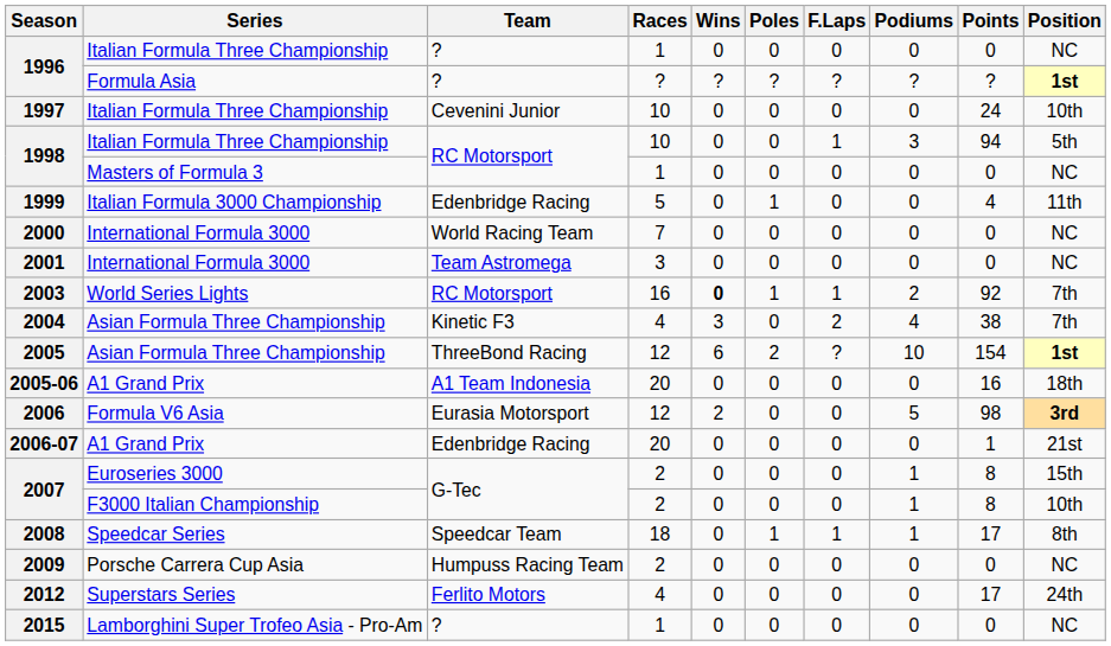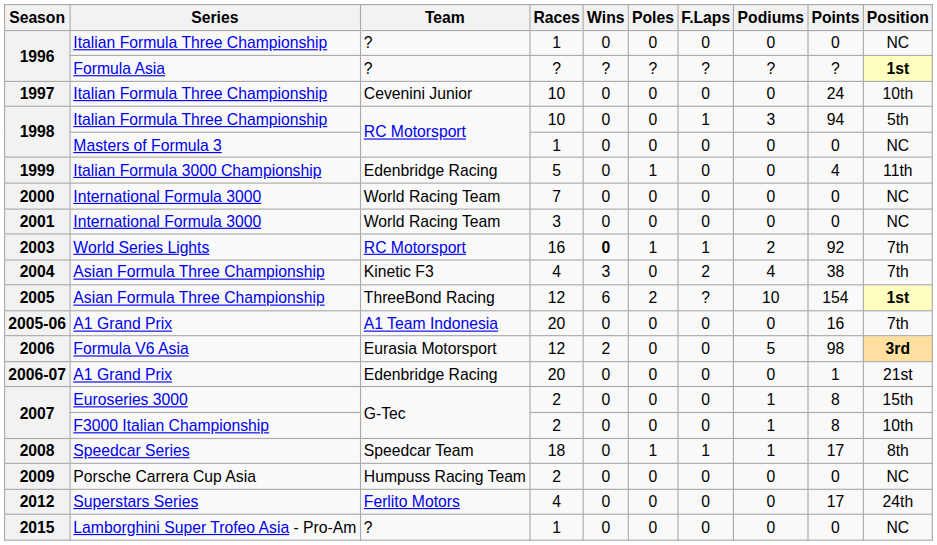 <table class="wikitable" style="font-size: 87%; text-align:center">
 <tr>
 <th>Season</th>
 <th>Series</th>
 <th>Team</th>
 <th>Races</th>
 <th>Wins</th>
 <th>Poles</th>
 <th>F.Laps</th>
 <th>Podiums</th>
 <th>Points</th>
 <th>Position</th>
 </tr>
 <tr>
 <th rowspan=2>1996</th>
 <td align=left><a href='#'>Italian Formula Three Championship</a></td>
 <td align=left>?</td>
 <td>1</td>
 <td>0</td>
 <td>0</td>
 <td>0</td>
 <td>0</td>
 <td>0</td>
 <td>NC</td>
 </tr>
 <tr>
 <td align=left><a href='#'>Formula Asia</a></td>
 <td align=left>?</td>
 <td>?</td>
 <td>?</td>
 <td>?</td>
 <td>?</td>
 <td>?</td>
 <td>?</td>
 <td style="background:#FFFFBF;"><strong>1st</strong></td>
 </tr>
 <tr>
 <th>1997</th>
 <td align=left><a href='#'>Italian Formula Three Championship</a></td>
 <td align=left>Cevenini Junior</td>
 <td>10</td>
 <td>0</td>
 <td>0</td>
 <td>0</td>
 <td>0</td>
 <td>24</td>
 <td>10th</td>
 </tr>
 <tr>
 <th rowspan=2>1998</th>
 <td align=left><a href='#'>Italian Formula Three Championship</a></td>
 <td rowspan=2 align=left><a href='#'>RC Motorsport</a></td>
 <td>10</td>
 <td>0</td>
 <td>0</td>
 <td>1</td>
 <td>3</td>
 <td>94</td>
 <td>5th</td>
 </tr>
 <tr>
 <td align=left><a href='#'>Masters of Formula 3</a></td>
 <td>1</td>
 <td>0</td>
 <td>0</td>
 <td>0</td>
 <td>0</td>
 <td>0</td>
 <td>NC</td>
 </tr>
 <tr>
 <th>1999</th>
 <td align=left><a href='#'>Italian Formula 3000 Championship</a></td>
 <td align=left>Edenbridge Racing</td>
 <td>5</td>
 <td>0</td>
 <td>1</td>
 <td>0</td>
 <td>0</td>
 <td>4</td>
 <td>11th</td>
 </tr>
 <tr>
 <th>2000</th>
 <td align=left><a href='#'>International Formula 3000</a></td>
 <td align=left>World Racing Team</td>
 <td>7</td>
 <td>0</td>
 <td>0</td>
 <td>0</td>
 <td>0</td>
 <td>0</td>
 <td>NC</td>
 </tr>
 <tr>
 <th>2001</th>
 <td align=left><a href='#'>International Formula 3000</a></td>
-<td align=left><a href='#'>Team Astromega</a></td>
+<td align=left>World Racing Team</td>
 <td>3</td>
 <td>0</td>
 <td>0</td>
 <td>0</td>
 <td>0</td>
 <td>0</td>
 <td>NC</td>
 </tr>
 <tr>
 <th>2003</th>
 <td align=left><a href='#'>World Series Lights</a></td>
 <td align=left><a href='#'>RC Motorsport</a></td>
 <td>16</td>
 <td><strong>0</strong></td>
 <td>1</td>
 <td>1</td>
 <td>2</td>
 <td>92</td>
 <td>7th</td>
 </tr>
 <tr>
 <th>2004</th>
 <td align=left><a href='#'>Asian Formula Three Championship</a></td>
 <td align=left>Kinetic F3</td>
 <td>4</td>
 <td>3</td>
 <td>0</td>
 <td>2</td>
 <td>4</td>
 <td>38</td>
 <td>7th</td>
 </tr>
 <tr>
 <th>2005</th>
 <td align=left><a href='#'>Asian Formula Three Championship</a></td>
 <td align=left>ThreeBond Racing</td>
 <td>12</td>
 <td>6</td>
 <td>2</td>
 <td>?</td>
 <td>10</td>
 <td>154</td>
 <td style="background:#FFFFBF;"><strong>1st</strong></td>
 </tr>
 <tr>
 <th>2005-06</th>
 <td align=left><a href='#'>A1 Grand Prix</a></td>
 <td align=left><a href='#'>A1 Team Indonesia</a></td>
 <td>20</td>
 <td>0</td>
 <td>0</td>
 <td>0</td>
 <td>0</td>
 <td>16</td>
-<td>18th</td>
+<td>7th</td>
 </tr>
 <tr>
 <th>2006</th>
 <td align=left><a href='#'>Formula V6 Asia</a></td>
 <td align=left>Eurasia Motorsport</td>
 <td>12</td>
 <td>2</td>
 <td>0</td>
 <td>0</td>
 <td>5</td>
 <td>98</td>
 <td style="background:#FFDF9F;"><strong>3rd</strong></td>
 </tr>
 <tr>
 <th>2006-07</th>
 <td align=left><a href='#'>A1 Grand Prix</a></td>
 <td align=left>Edenbridge Racing</td>
 <td>20</td>
 <td>0</td>
 <td>0</td>
 <td>0</td>
 <td>0</td>
 <td>1</td>
 <td>21st</td>
 </tr>
 <tr>
 <th rowspan=2>2007</th>
 <td align=left><a href='#'>Euroseries 3000</a></td>
 <td rowspan=2 align=left>G-Tec</td>
 <td>2</td>
 <td>0</td>
 <td>0</td>
 <td>0</td>
 <td>1</td>
 <td>8</td>
 <td>15th</td>
 </tr>
 <tr>
 <td align=left><a href='#'>F3000 Italian Championship</a></td>
 <td>2</td>
 <td>0</td>
 <td>0</td>
 <td>0</td>
 <td>1</td>
 <td>8</td>
 <td>10th</td>
 </tr>
 <tr>
 <th>2008</th>
 <td align=left><a href='#'>Speedcar Series</a></td>
 <td align=left>Speedcar Team</td>
 <td>18</td>
 <td>0</td>
 <td>1</td>
 <td>1</td>
 <td>1</td>
 <td>17</td>
 <td>8th</td>
 </tr>
 <tr>
 <th>2009</th>
 <td align=left>Porsche Carrera Cup Asia</td>
 <td align=left>Humpuss Racing Team</td>
 <td>2</td>
 <td>0</td>
 <td>0</td>
 <td>0</td>
 <td>0</td>
 <td>0</td>
 <td>NC</td>
 </tr>
 <tr>
 <th>2012</th>
 <td align=left><a href='#'>Superstars Series</a></td>
 <td align=left><a href='#'>Ferlito Motors</a></td>
 <td>4</td>
 <td>0</td>
 <td>0</td>
 <td>0</td>
 <td>0</td>
 <td>17</td>
 <td>24th</td>
 </tr>
 <tr>
 <th>2015</th>
 <td align=left><a href='#'>Lamborghini Super Trofeo Asia</a> - Pro-Am</td>
 <td align=left>?</td>
 <td>1</td>
 <td>0</td>
 <td>0</td>
 <td>0</td>
 <td>0</td>
 <td>0</td>
 <td>NC</td>
 </tr>
 </table>
